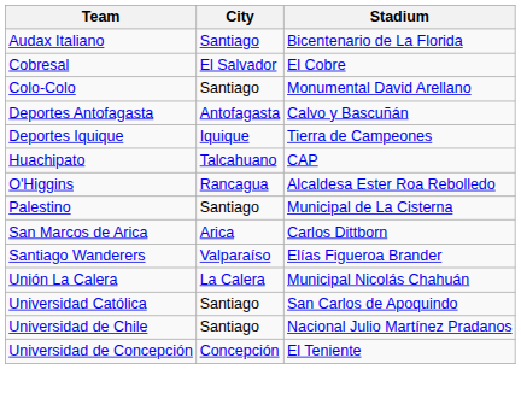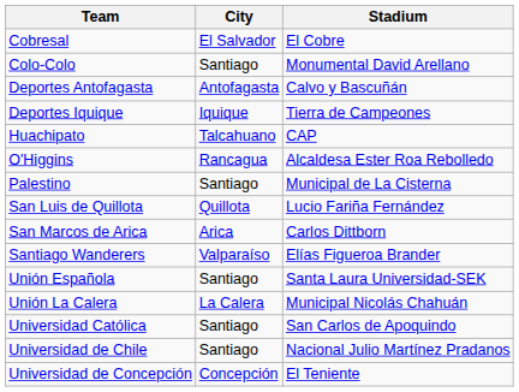 <table class="wikitable sortable">
 <tr>
 <th>Team</th>
 <th>City</th>
 <th>Stadium</th>
-</tr>
-<tr>
-<td><a href='#'>Audax Italiano</a></td>
-<td><a href='#'>Santiago</a></td>
-<td><a href='#'>Bicentenario de La Florida</a></td>
 </tr>
 <tr>
 <td><a href='#'>Cobresal</a></td>
 <td><a href='#'>El Salvador</a></td>
 <td><a href='#'>El Cobre</a></td>
 </tr>
 <tr>
 <td><a href='#'>Colo-Colo</a></td>
 <td>Santiago</td>
 <td><a href='#'>Monumental David Arellano</a></td>
 </tr>
 <tr>
 <td><a href='#'>Deportes Antofagasta</a></td>
 <td><a href='#'>Antofagasta</a></td>
 <td><a href='#'>Calvo y Bascuñán</a></td>
 </tr>
 <tr>
 <td><a href='#'>Deportes Iquique</a></td>
 <td><a href='#'>Iquique</a></td>
 <td><a href='#'>Tierra de Campeones</a></td>
 </tr>
 <tr>
 <td><a href='#'>Huachipato</a></td>
 <td><a href='#'>Talcahuano</a></td>
 <td><a href='#'>CAP</a></td>
 </tr>
 <tr>
 <td><a href='#'>O'Higgins</a></td>
 <td><a href='#'>Rancagua</a></td>
 <td><a href='#'>Alcaldesa Ester Roa Rebolledo</a></td>
 </tr>
 <tr>
 <td><a href='#'>Palestino</a></td>
 <td>Santiago</td>
 <td><a href='#'>Municipal de La Cisterna</a></td>
 </tr>
 <tr>
+<td><a href='#'>San Luis de Quillota</a></td>
+<td><a href='#'>Quillota</a></td>
+<td><a href='#'>Lucio Fariña Fernández</a></td>
+</tr>
+<tr>
 <td><a href='#'>San Marcos de Arica</a></td>
 <td><a href='#'>Arica</a></td>
 <td><a href='#'>Carlos Dittborn</a></td>
 </tr>
 <tr>
 <td><a href='#'>Santiago Wanderers</a></td>
 <td><a href='#'>Valparaíso</a></td>
 <td><a href='#'>Elías Figueroa Brander</a></td>
+</tr>
+<tr>
+<td><a href='#'>Unión Española</a></td>
+<td>Santiago</td>
+<td><a href='#'>Santa Laura Universidad-SEK</a></td>
 </tr>
 <tr>
 <td><a href='#'>Unión La Calera</a></td>
 <td><a href='#'>La Calera</a></td>
 <td><a href='#'>Municipal Nicolás Chahuán</a></td>
 </tr>
 <tr>
 <td><a href='#'>Universidad Católica</a></td>
 <td>Santiago</td>
 <td><a href='#'>San Carlos de Apoquindo</a></td>
 </tr>
 <tr>
 <td><a href='#'>Universidad de Chile</a></td>
 <td>Santiago</td>
 <td><a href='#'>Nacional Julio Martínez Pradanos</a></td>
 </tr>
 <tr>
 <td><a href='#'>Universidad de Concepción</a></td>
 <td><a href='#'>Concepción</a></td>
 <td><a href='#'>El Teniente</a></td>
 </tr>
 </table>
